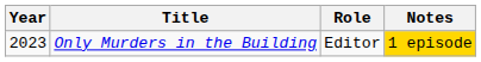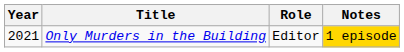 <table class="wikitable">
 <tr>
 <th>Year</th>
 <th>Title</th>
 <th>Role</th>
 <th>Notes</th>
 </tr>
 <tr>
-<td>2023</td>
+<td>2021</td>
 <td><em><a href='#'>Only Murders in the Building</a></em></td>
 <td>Editor</td>
 <td style="background: gold;">1 episode</td>
 </tr>
 </table>
